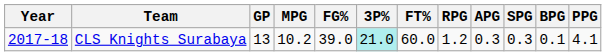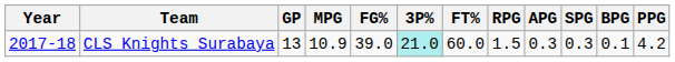 <table class="wikitable sortable">
 <tr>
 <th>Year</th>
 <th>Team</th>
 <th>GP</th>
 <th>MPG</th>
 <th>FG%</th>
 <th>3P%</th>
 <th>FT%</th>
 <th>RPG</th>
 <th>APG</th>
 <th>SPG</th>
 <th>BPG</th>
 <th>PPG</th>
 </tr>
 <tr>
 <td><a href='#'>2017-18</a></td>
 <td><a href='#'>CLS Knights Surabaya</a></td>
 <td>13</td>
-<td>10.2</td>
+<td>10.9</td>
 <td>39.0</td>
 <td style="background: paleturquoise;">21.0</td>
 <td>60.0</td>
-<td>1.2</td>
+<td>1.5</td>
 <td>0.3</td>
 <td>0.3</td>
 <td>0.1</td>
-<td>4.1</td>
+<td>4.2</td>
 </tr>
 </table>
